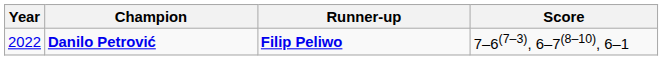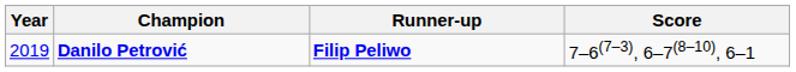 <table class="wikitable" style="font-size:90%">
 <tr>
 <th>Year</th>
 <th width="200">Champion</th>
 <th width="200">Runner-up</th>
 <th width="175">Score</th>
 </tr>
 <tr>
-<td><a href='#'>2022</a></td>
+<td><a href='#'>2019</a></td>
 <td> <strong><a href='#'>Danilo Petrović</a></strong></td>
 <td><strong> <a href='#'>Filip Peliwo</a></strong></td>
 <td>7–6<sup>(7–3)</sup>, 6–7<sup>(8–10)</sup>, 6–1</td>
 </tr>
 </table>
